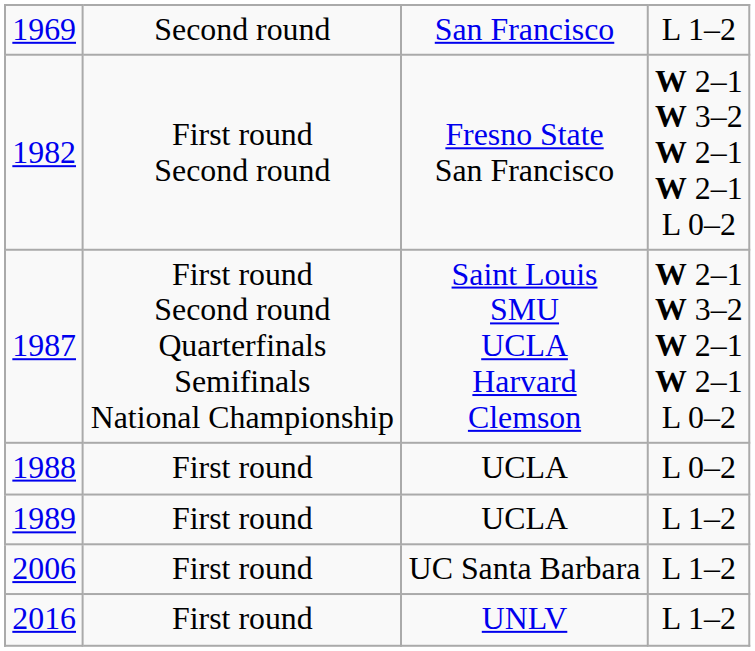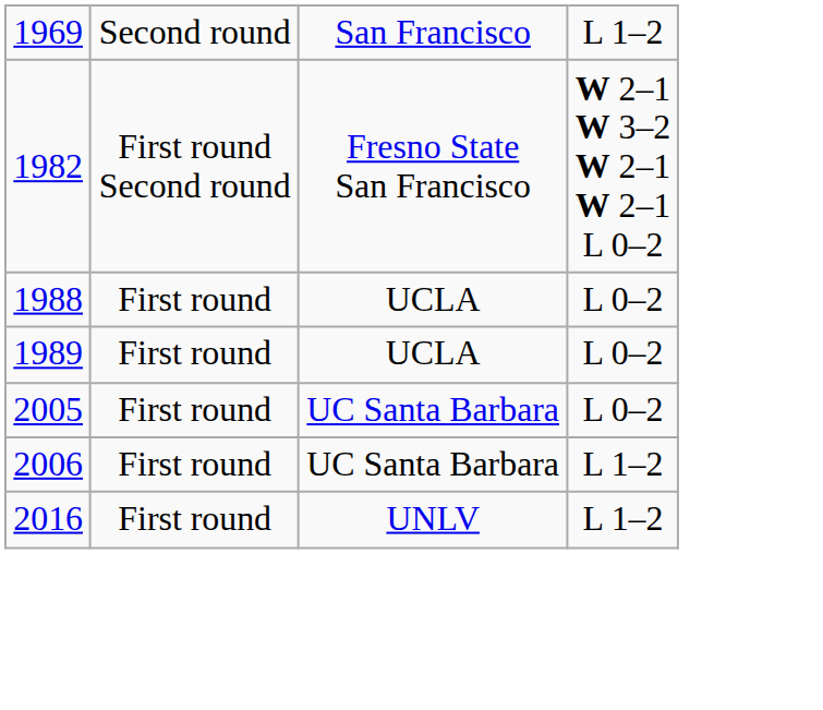 <table class="wikitable" style="text-align: center;">
 <tr>
 <td><a href='#'>1969</a></td>
 <td>Second round</td>
 <td><a href='#'>San Francisco</a></td>
 <td>L 1–2</td>
 </tr>
 <tr>
 <td><a href='#'>1982</a></td>
 <td>First round<br>Second round</td>
 <td><a href='#'>Fresno State</a><br>San Francisco</td>
 <td><strong>W</strong> 2–1<br><strong>W</strong> 3–2<br><strong>W</strong> 2–1<br><strong>W</strong> 2–1<br>L 0–2</td>
 </tr>
 <tr>
-<td><a href='#'>1987</a></td>
-<td>First round<br>Second round<br>Quarterfinals<br>Semifinals<br>National Championship</td>
-<td><a href='#'>Saint Louis</a><br><a href='#'>SMU</a><br><a href='#'>UCLA</a><br><a href='#'>Harvard</a><br><a href='#'>Clemson</a></td>
-<td><strong>W</strong> 2–1<br><strong>W</strong> 3–2<br><strong>W</strong> 2–1<br><strong>W</strong> 2–1<br>L 0–2</td>
-</tr>
-<tr>
 <td><a href='#'>1988</a></td>
 <td>First round</td>
 <td>UCLA</td>
 <td>L 0–2</td>
 </tr>
 <tr>
 <td><a href='#'>1989</a></td>
 <td>First round</td>
 <td>UCLA</td>
-<td>L 1–2</td>
+<td>L 0–2</td>
+</tr>
+<tr>
+<td><a href='#'>2005</a></td>
+<td>First round</td>
+<td><a href='#'>UC Santa Barbara</a></td>
+<td>L 0–2</td>
 </tr>
 <tr>
 <td><a href='#'>2006</a></td>
 <td>First round</td>
 <td>UC Santa Barbara</td>
 <td>L 1–2</td>
 </tr>
 <tr>
 <td><a href='#'>2016</a></td>
 <td>First round</td>
 <td><a href='#'>UNLV</a></td>
 <td>L 1–2</td>
 </tr>
 </table>
